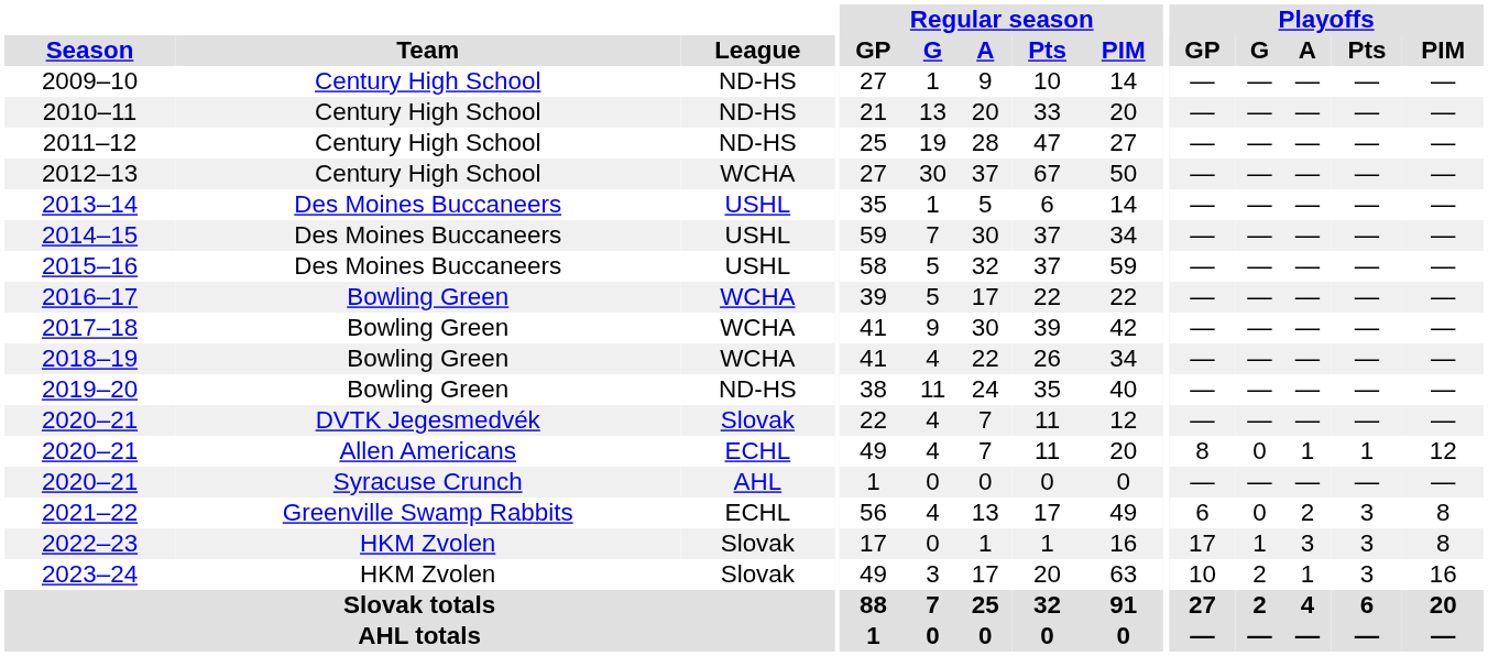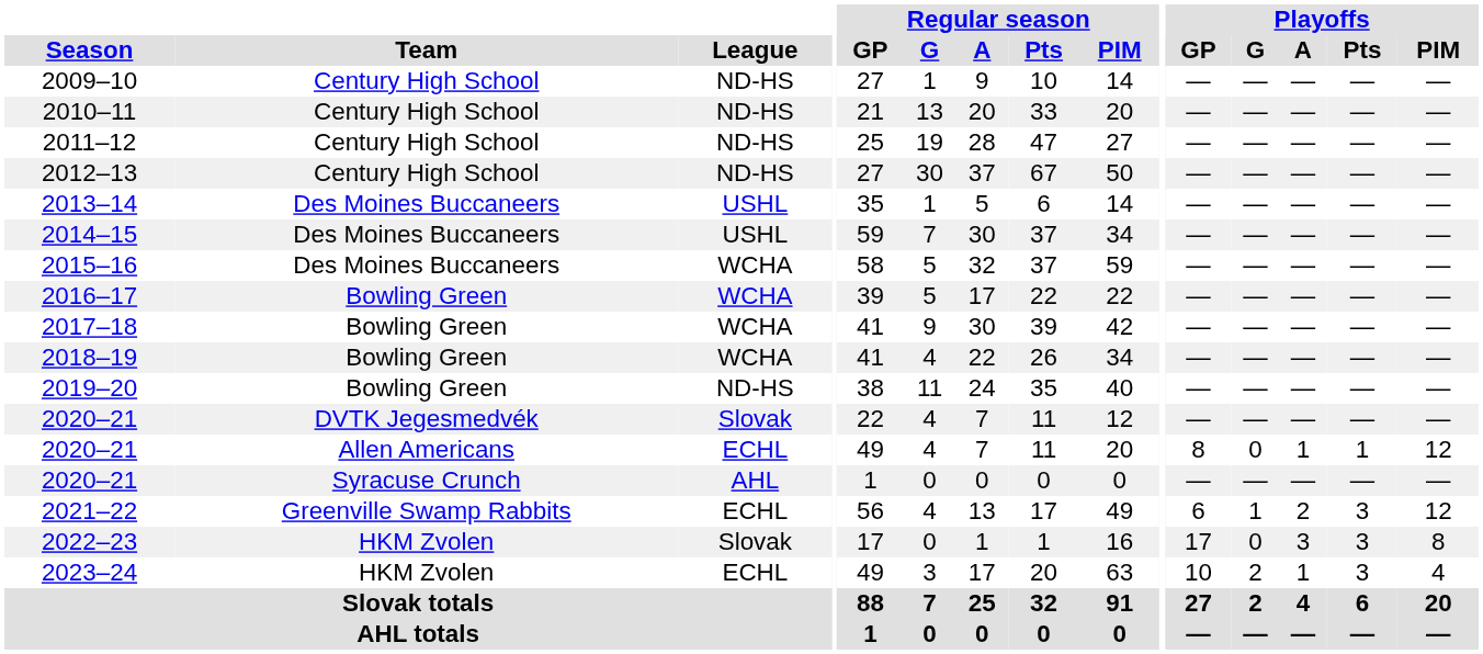 <table border="0" cellpadding="1" cellspacing="0" style="text-align:center; width:60em">
 <tr bgcolor="#e0e0e0">
 <th colspan="3" bgcolor="#ffffff"></th>
 <th rowspan="100" bgcolor="#ffffff"></th>
 <th colspan="5"><a href='#'>Regular season</a></th>
 <th rowspan="100" bgcolor="#ffffff"></th>
 <th colspan="5"><a href='#'>Playoffs</a></th>
 </tr>
 <tr bgcolor="#e0e0e0">
 <th><a href='#'>Season</a></th>
 <th>Team</th>
 <th>League</th>
 <th>GP</th>
 <th><a href='#'>G</a></th>
 <th><a href='#'>A</a></th>
 <th><a href='#'>Pts</a></th>
 <th><a href='#'>PIM</a></th>
 <th>GP</th>
 <th>G</th>
 <th>A</th>
 <th>Pts</th>
 <th>PIM</th>
 </tr>
 <tr>
 <td>2009–10</td>
 <td><a href='#'>Century High School</a></td>
 <td>ND-HS</td>
 <td>27</td>
 <td>1</td>
 <td>9</td>
 <td>10</td>
 <td>14</td>
 <td>—</td>
 <td>—</td>
 <td>—</td>
 <td>—</td>
 <td>—</td>
 </tr>
 <tr bgcolor="f0f0f0">
 <td>2010–11</td>
 <td>Century High School</td>
 <td>ND-HS</td>
 <td>21</td>
 <td>13</td>
 <td>20</td>
 <td>33</td>
 <td>20</td>
 <td>—</td>
 <td>—</td>
 <td>—</td>
 <td>—</td>
 <td>—</td>
 </tr>
 <tr>
 <td>2011–12</td>
 <td>Century High School</td>
 <td>ND-HS</td>
 <td>25</td>
 <td>19</td>
 <td>28</td>
 <td>47</td>
 <td>27</td>
 <td>—</td>
 <td>—</td>
 <td>—</td>
 <td>—</td>
 <td>—</td>
 </tr>
 <tr bgcolor="f0f0f0">
 <td>2012–13</td>
 <td>Century High School</td>
-<td>WCHA</td>
+<td>ND-HS</td>
 <td>27</td>
 <td>30</td>
 <td>37</td>
 <td>67</td>
 <td>50</td>
 <td>—</td>
 <td>—</td>
 <td>—</td>
 <td>—</td>
 <td>—</td>
 </tr>
 <tr>
 <td><a href='#'>2013–14</a></td>
 <td><a href='#'>Des Moines Buccaneers</a></td>
 <td><a href='#'>USHL</a></td>
 <td>35</td>
 <td>1</td>
 <td>5</td>
 <td>6</td>
 <td>14</td>
 <td>—</td>
 <td>—</td>
 <td>—</td>
 <td>—</td>
 <td>—</td>
 </tr>
 <tr bgcolor="f0f0f0">
 <td><a href='#'>2014–15</a></td>
 <td>Des Moines Buccaneers</td>
 <td>USHL</td>
 <td>59</td>
 <td>7</td>
 <td>30</td>
 <td>37</td>
 <td>34</td>
 <td>—</td>
 <td>—</td>
 <td>—</td>
 <td>—</td>
 <td>—</td>
 </tr>
 <tr>
 <td><a href='#'>2015–16</a></td>
 <td>Des Moines Buccaneers</td>
-<td>USHL</td>
+<td>WCHA</td>
 <td>58</td>
 <td>5</td>
 <td>32</td>
 <td>37</td>
 <td>59</td>
 <td>—</td>
 <td>—</td>
 <td>—</td>
 <td>—</td>
 <td>—</td>
 </tr>
 <tr bgcolor="f0f0f0">
 <td><a href='#'>2016–17</a></td>
 <td><a href='#'>Bowling Green</a></td>
 <td><a href='#'>WCHA</a></td>
 <td>39</td>
 <td>5</td>
 <td>17</td>
 <td>22</td>
 <td>22</td>
 <td>—</td>
 <td>—</td>
 <td>—</td>
 <td>—</td>
 <td>—</td>
 </tr>
 <tr>
 <td><a href='#'>2017–18</a></td>
 <td>Bowling Green</td>
 <td>WCHA</td>
 <td>41</td>
 <td>9</td>
 <td>30</td>
 <td>39</td>
 <td>42</td>
 <td>—</td>
 <td>—</td>
 <td>—</td>
 <td>—</td>
 <td>—</td>
 </tr>
 <tr bgcolor="f0f0f0">
 <td><a href='#'>2018–19</a></td>
 <td>Bowling Green</td>
 <td>WCHA</td>
 <td>41</td>
 <td>4</td>
 <td>22</td>
 <td>26</td>
 <td>34</td>
 <td>—</td>
 <td>—</td>
 <td>—</td>
 <td>—</td>
 <td>—</td>
 </tr>
 <tr>
 <td><a href='#'>2019–20</a></td>
 <td>Bowling Green</td>
 <td>ND-HS</td>
 <td>38</td>
 <td>11</td>
 <td>24</td>
 <td>35</td>
 <td>40</td>
 <td>—</td>
 <td>—</td>
 <td>—</td>
 <td>—</td>
 <td>—</td>
 </tr>
 <tr bgcolor="f0f0f0">
 <td><a href='#'>2020–21</a></td>
 <td><a href='#'>DVTK Jegesmedvék</a></td>
 <td><a href='#'>Slovak</a></td>
 <td>22</td>
 <td>4</td>
 <td>7</td>
 <td>11</td>
 <td>12</td>
 <td>—</td>
 <td>—</td>
 <td>—</td>
 <td>—</td>
 <td>—</td>
 </tr>
 <tr>
 <td><a href='#'>2020–21</a></td>
 <td><a href='#'>Allen Americans</a></td>
 <td><a href='#'>ECHL</a></td>
 <td>49</td>
 <td>4</td>
 <td>7</td>
 <td>11</td>
 <td>20</td>
 <td>8</td>
 <td>0</td>
 <td>1</td>
 <td>1</td>
 <td>12</td>
 </tr>
 <tr bgcolor="f0f0f0">
 <td><a href='#'>2020–21</a></td>
 <td><a href='#'>Syracuse Crunch</a></td>
 <td><a href='#'>AHL</a></td>
 <td>1</td>
 <td>0</td>
 <td>0</td>
 <td>0</td>
 <td>0</td>
 <td>—</td>
 <td>—</td>
 <td>—</td>
 <td>—</td>
 <td>—</td>
 </tr>
 <tr>
 <td><a href='#'>2021–22</a></td>
 <td><a href='#'>Greenville Swamp Rabbits</a></td>
 <td>ECHL</td>
 <td>56</td>
 <td>4</td>
 <td>13</td>
 <td>17</td>
 <td>49</td>
 <td>6</td>
-<td>0</td>
+<td>1</td>
 <td>2</td>
 <td>3</td>
-<td>8</td>
+<td>12</td>
 </tr>
 <tr bgcolor="f0f0f0">
 <td><a href='#'>2022–23</a></td>
 <td><a href='#'>HKM Zvolen</a></td>
 <td>Slovak</td>
 <td>17</td>
 <td>0</td>
 <td>1</td>
 <td>1</td>
 <td>16</td>
 <td>17</td>
-<td>1</td>
+<td>0</td>
 <td>3</td>
 <td>3</td>
 <td>8</td>
 </tr>
 <tr>
 <td><a href='#'>2023–24</a></td>
 <td>HKM Zvolen</td>
-<td>Slovak</td>
+<td>ECHL</td>
 <td>49</td>
 <td>3</td>
 <td>17</td>
 <td>20</td>
 <td>63</td>
 <td>10</td>
 <td>2</td>
 <td>1</td>
 <td>3</td>
-<td>16</td>
+<td>4</td>
 </tr>
 <tr bgcolor="#e0e0e0">
 <th colspan="3">Slovak totals</th>
 <th>88</th>
 <th>7</th>
 <th>25</th>
 <th>32</th>
 <th>91</th>
 <th>27</th>
 <th>2</th>
 <th>4</th>
 <th>6</th>
 <th>20</th>
 </tr>
 <tr bgcolor="#e0e0e0">
 <th colspan="3">AHL totals</th>
 <th>1</th>
 <th>0</th>
 <th>0</th>
 <th>0</th>
 <th>0</th>
 <th>—</th>
 <th>—</th>
 <th>—</th>
 <th>—</th>
 <th>—</th>
 </tr>
 </table>
